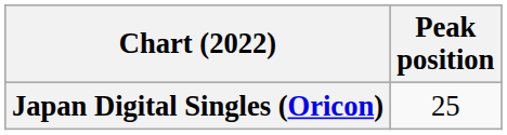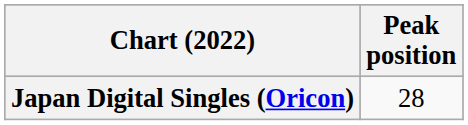 <table class="wikitable plainrowheaders" style="text-align:center">
 <tr>
 <th scope="col">Chart (2022)</th>
 <th scope="col">Peak<br>position</th>
 </tr>
 <tr>
 <th scope="row">Japan Digital Singles (<a href='#'>Oricon</a>)</th>
-<td>25</td>
+<td>28</td>
 </tr>
 </table>
